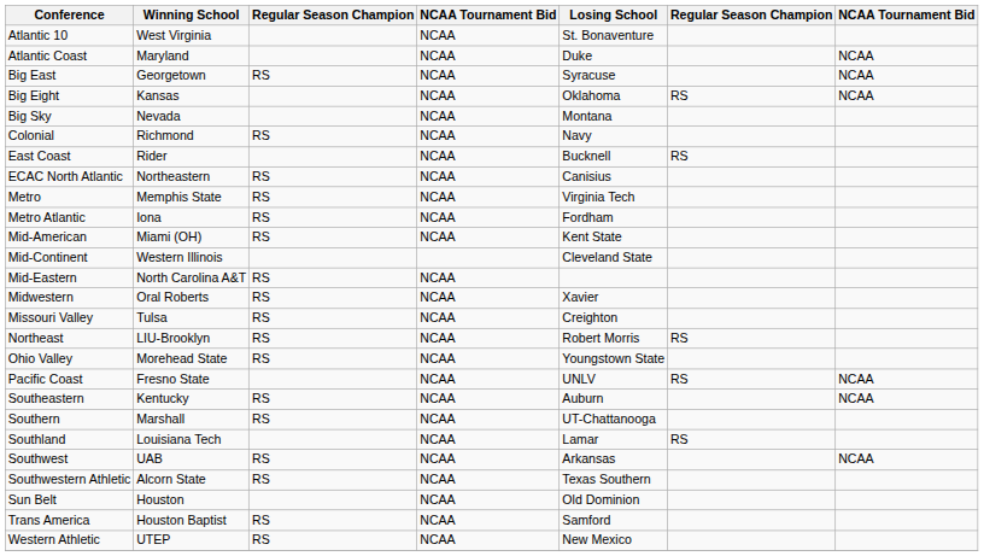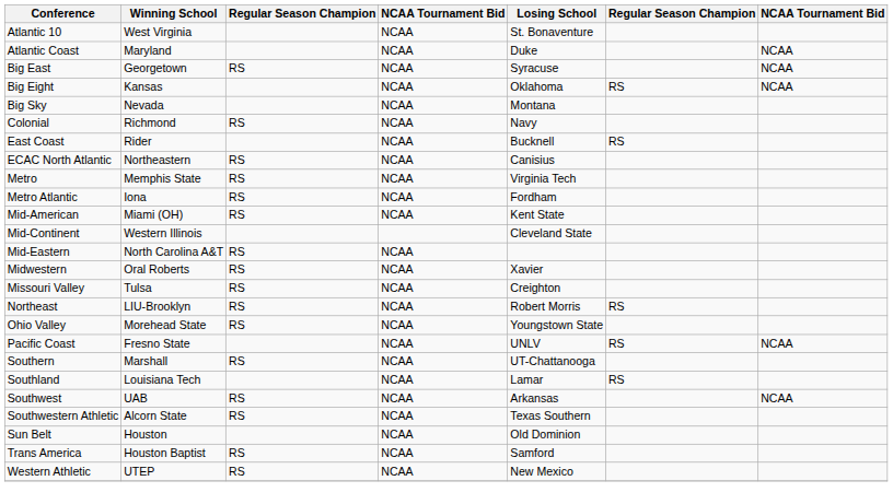 <table class="wikitable">
 <tr>
 <th>Conference</th>
 <th>Winning School</th>
 <th>Regular Season Champion</th>
 <th>NCAA Tournament Bid</th>
 <th>Losing School</th>
 <th>Regular Season Champion</th>
 <th>NCAA Tournament Bid</th>
 </tr>
 <tr>
 <td>Atlantic 10</td>
 <td>West Virginia</td>
 <td></td>
 <td>NCAA</td>
 <td>St. Bonaventure</td>
 <td></td>
 <td></td>
 </tr>
 <tr>
 <td>Atlantic Coast</td>
 <td>Maryland</td>
 <td></td>
 <td>NCAA</td>
 <td>Duke</td>
 <td></td>
 <td>NCAA</td>
 </tr>
 <tr>
 <td>Big East</td>
 <td>Georgetown</td>
 <td>RS</td>
 <td>NCAA</td>
 <td>Syracuse</td>
 <td></td>
 <td>NCAA</td>
 </tr>
 <tr>
 <td>Big Eight</td>
 <td>Kansas</td>
 <td></td>
 <td>NCAA</td>
 <td>Oklahoma</td>
 <td>RS</td>
 <td>NCAA</td>
 </tr>
 <tr>
 <td>Big Sky</td>
 <td>Nevada</td>
 <td></td>
 <td>NCAA</td>
 <td>Montana</td>
 <td></td>
 <td></td>
 </tr>
 <tr>
 <td>Colonial</td>
 <td>Richmond</td>
 <td>RS</td>
 <td>NCAA</td>
 <td>Navy</td>
 <td></td>
 <td></td>
 </tr>
 <tr>
 <td>East Coast</td>
 <td>Rider</td>
 <td></td>
 <td>NCAA</td>
 <td>Bucknell</td>
 <td>RS</td>
 <td></td>
 </tr>
 <tr>
 <td>ECAC North Atlantic</td>
 <td>Northeastern</td>
 <td>RS</td>
 <td>NCAA</td>
 <td>Canisius</td>
 <td></td>
 <td></td>
 </tr>
 <tr>
 <td>Metro</td>
 <td>Memphis State</td>
 <td>RS</td>
 <td>NCAA</td>
 <td>Virginia Tech</td>
 <td></td>
 <td></td>
 </tr>
 <tr>
 <td>Metro Atlantic</td>
 <td>Iona</td>
 <td>RS</td>
 <td>NCAA</td>
 <td>Fordham</td>
 <td></td>
 <td></td>
 </tr>
 <tr>
 <td>Mid-American</td>
 <td>Miami (OH)</td>
 <td>RS</td>
 <td>NCAA</td>
 <td>Kent State</td>
 <td></td>
 <td></td>
 </tr>
 <tr>
 <td>Mid-Continent</td>
 <td>Western Illinois</td>
 <td></td>
 <td></td>
 <td>Cleveland State</td>
 <td></td>
 <td></td>
 </tr>
 <tr>
 <td>Mid-Eastern</td>
 <td>North Carolina A&T</td>
 <td>RS</td>
 <td>NCAA</td>
 <td></td>
 <td></td>
 <td></td>
 </tr>
 <tr>
 <td>Midwestern</td>
 <td>Oral Roberts</td>
 <td>RS</td>
 <td>NCAA</td>
 <td>Xavier</td>
 <td></td>
 <td></td>
 </tr>
 <tr>
 <td>Missouri Valley</td>
 <td>Tulsa</td>
 <td>RS</td>
 <td>NCAA</td>
 <td>Creighton</td>
 <td></td>
 <td></td>
 </tr>
 <tr>
 <td>Northeast</td>
 <td>LIU-Brooklyn</td>
 <td>RS</td>
 <td>NCAA</td>
 <td>Robert Morris</td>
 <td>RS</td>
 <td></td>
 </tr>
 <tr>
 <td>Ohio Valley</td>
 <td>Morehead State</td>
 <td>RS</td>
 <td>NCAA</td>
 <td>Youngstown State</td>
 <td></td>
 <td></td>
 </tr>
 <tr>
 <td>Pacific Coast</td>
 <td>Fresno State</td>
 <td></td>
 <td>NCAA</td>
 <td>UNLV</td>
 <td>RS</td>
 <td>NCAA</td>
 </tr>
 <tr>
-<td>Southeastern</td>
-<td>Kentucky</td>
-<td>RS</td>
-<td>NCAA</td>
-<td>Auburn</td>
-<td></td>
-<td>NCAA</td>
-</tr>
-<tr>
 <td>Southern</td>
 <td>Marshall</td>
 <td>RS</td>
 <td>NCAA</td>
 <td>UT-Chattanooga</td>
 <td></td>
 <td></td>
 </tr>
 <tr>
 <td>Southland</td>
 <td>Louisiana Tech</td>
 <td></td>
 <td>NCAA</td>
 <td>Lamar</td>
 <td>RS</td>
 <td></td>
 </tr>
 <tr>
 <td>Southwest</td>
 <td>UAB</td>
 <td>RS</td>
 <td>NCAA</td>
 <td>Arkansas</td>
 <td></td>
 <td>NCAA</td>
 </tr>
 <tr>
 <td>Southwestern Athletic</td>
 <td>Alcorn State</td>
 <td>RS</td>
 <td>NCAA</td>
 <td>Texas Southern</td>
 <td></td>
 <td></td>
 </tr>
 <tr>
 <td>Sun Belt</td>
 <td>Houston</td>
 <td></td>
 <td>NCAA</td>
 <td>Old Dominion</td>
 <td></td>
 <td></td>
 </tr>
 <tr>
 <td>Trans America</td>
 <td>Houston Baptist</td>
 <td>RS</td>
 <td>NCAA</td>
 <td>Samford</td>
 <td></td>
 <td></td>
 </tr>
 <tr>
 <td>Western Athletic</td>
 <td>UTEP</td>
 <td>RS</td>
 <td>NCAA</td>
 <td>New Mexico</td>
 <td></td>
 <td></td>
 </tr>
 <tr>
 </tr>
 </table>
